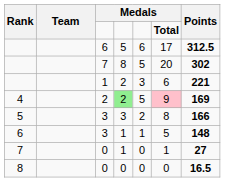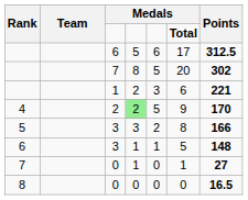 <table class="wikitable">
 <tr>
 <th rowspan=2>Rank</th>
 <th style="width:80px;" rowspan="2">Team</th>
 <th colspan=4>Medals</th>
 <th rowspan=2>Points</th>
 </tr>
 <tr>
 <td style="width:20px; text-align:center;"></td>
 <td style="width:20px; text-align:center;"></td>
 <td style="width:20px; text-align:center;"></td>
 <td><strong>Total</strong></td>
 </tr>
 <tr>
 <td align=center></td>
 <td></td>
 <td align=center>6</td>
 <td align=center>5</td>
 <td align=center>6</td>
 <td align=center>17</td>
 <td align=center><strong>312.5</strong></td>
 </tr>
 <tr>
 <td align=center></td>
 <td></td>
 <td align=center>7</td>
 <td align=center>8</td>
 <td align=center>5</td>
 <td align=center>20</td>
 <td align=center><strong>302</strong></td>
 </tr>
 <tr>
 <td align=center></td>
 <td></td>
 <td align=center>1</td>
 <td align=center>2</td>
 <td align=center>3</td>
 <td align=center>6</td>
 <td align=center><strong>221</strong></td>
 </tr>
 <tr>
 <td align=center>4</td>
 <td></td>
 <td align=center>2</td>
 <td align=center style="background: lightgreen;">2</td>
 <td align=center>5</td>
-<td align=center style="background: pink;">9</td>
-<td align=center><strong>169</strong></td>
+<td align=center>9</td>
+<td align=center><strong>170</strong></td>
 </tr>
 <tr>
 <td align=center>5</td>
 <td></td>
 <td align=center>3</td>
 <td align=center>3</td>
 <td align=center>2</td>
 <td align=center>8</td>
 <td align=center><strong>166</strong></td>
 </tr>
 <tr>
 <td align=center>6</td>
 <td></td>
 <td align=center>3</td>
 <td align=center>1</td>
 <td align=center>1</td>
 <td align=center>5</td>
 <td align=center><strong>148</strong></td>
 </tr>
 <tr>
 <td align=center>7</td>
 <td></td>
 <td align=center>0</td>
 <td align=center>1</td>
 <td align=center>0</td>
 <td align=center>1</td>
 <td align=center><strong>27</strong></td>
 </tr>
 <tr>
 <td align=center>8</td>
 <td></td>
 <td align=center>0</td>
 <td align=center>0</td>
 <td align=center>0</td>
 <td align=center>0</td>
 <td align=center><strong>16.5</strong></td>
 </tr>
 </table>
